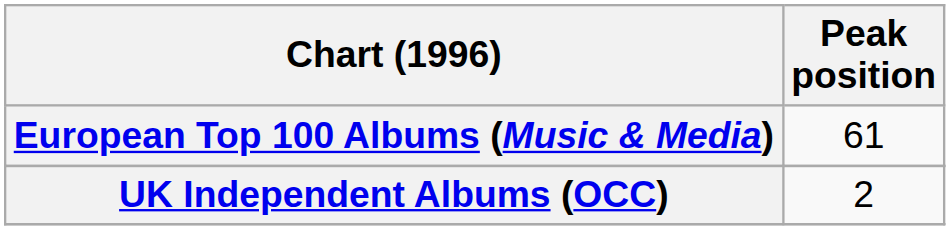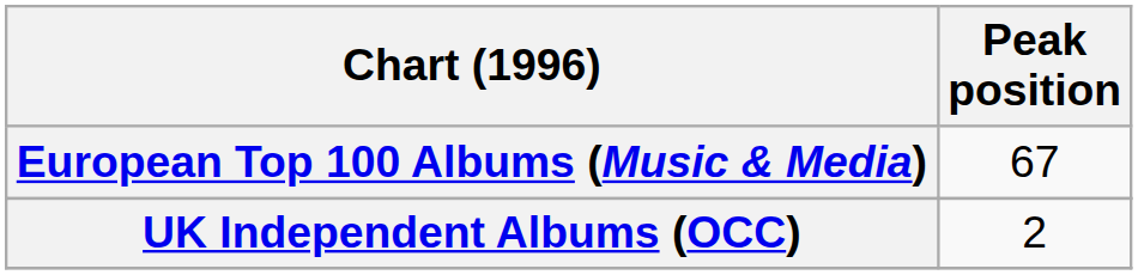 <table class="wikitable sortable plainrowheaders" style="text-align:center;" border="1">
 <tr>
 <th scope="col">Chart (1996)</th>
 <th scope="col">Peak<br>position</th>
 </tr>
 <tr>
 <th scope="row"><a href='#'>European Top 100 Albums</a> (<em><a href='#'>Music & Media</a></em>)</th>
-<td>61</td>
+<td>67</td>
 </tr>
 <tr>
 </tr>
 <tr>
 </tr>
 <tr>
 <th scope="row"><a href='#'>UK Independent Albums</a> (<a href='#'>OCC</a>)</th>
 <td>2</td>
 </tr>
 <tr>
 </tr>
 </table>
